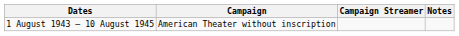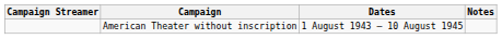 <table class="wikitable">
 <tr style="background:#efefef;">
+<th>Campaign Streamer</th>
+<th>Campaign</th>
 <th>Dates</th>
-<th>Campaign</th>
-<th>Campaign Streamer</th>
 <th>Notes</th>
 </tr>
 <tr>
+<td></td>
+<td>American Theater without inscription</td>
 <td>1 August 1943 – 10 August 1945</td>
-<td>American Theater without inscription</td>
-<td></td>
 <td></td>
 </tr>
 </table>
